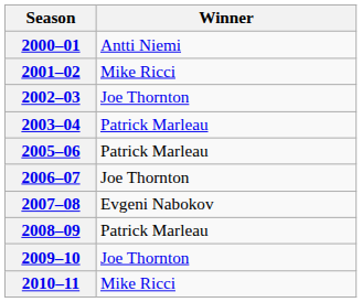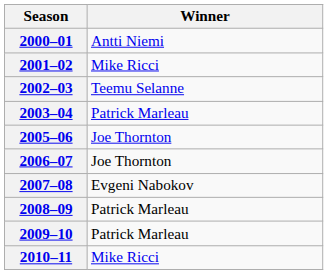 <table class="wikitable">
 <tr>
 <th scope="col" style="width:5em">Season</th>
 <th scope="col" style="width:15em">Winner</th>
 </tr>
 <tr>
 <th scope="row"><a href='#'>2000–01</a></th>
 <td><a href='#'>Antti Niemi</a></td>
 </tr>
 <tr>
 <th scope="row"><a href='#'>2001–02</a></th>
 <td><a href='#'>Mike Ricci</a></td>
 </tr>
 <tr>
 <th scope="row"><a href='#'>2002–03</a></th>
-<td><a href='#'>Joe Thornton</a></td>
+<td><a href='#'>Teemu Selanne</a></td>
 </tr>
 <tr>
 <th scope="row"><a href='#'>2003–04</a></th>
 <td><a href='#'>Patrick Marleau</a></td>
 </tr>
 <tr>
 <th scope="row"><a href='#'>2005–06</a></th>
-<td>Patrick Marleau</td>
+<td><a href='#'>Joe Thornton</a></td>
 </tr>
 <tr>
 <th scope="row"><a href='#'>2006–07</a></th>
 <td>Joe Thornton</td>
 </tr>
 <tr>
 <th scope="row"><a href='#'>2007–08</a></th>
 <td>Evgeni Nabokov</td>
 </tr>
 <tr>
 <th scope="row"><a href='#'>2008–09</a></th>
 <td>Patrick Marleau</td>
 </tr>
 <tr>
 <th scope="row"><a href='#'>2009–10</a></th>
-<td><a href='#'>Joe Thornton</a></td>
+<td>Patrick Marleau</td>
 </tr>
 <tr>
 <th scope="row"><a href='#'>2010–11</a></th>
 <td><a href='#'>Mike Ricci</a></td>
 </tr>
 </table>
